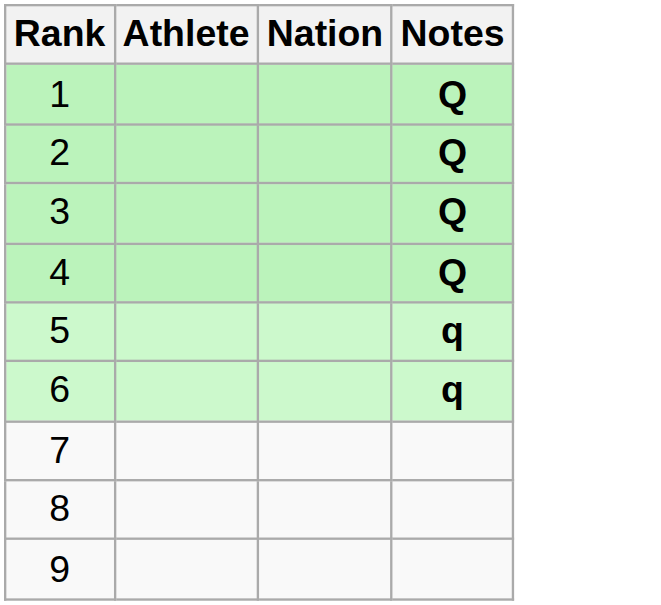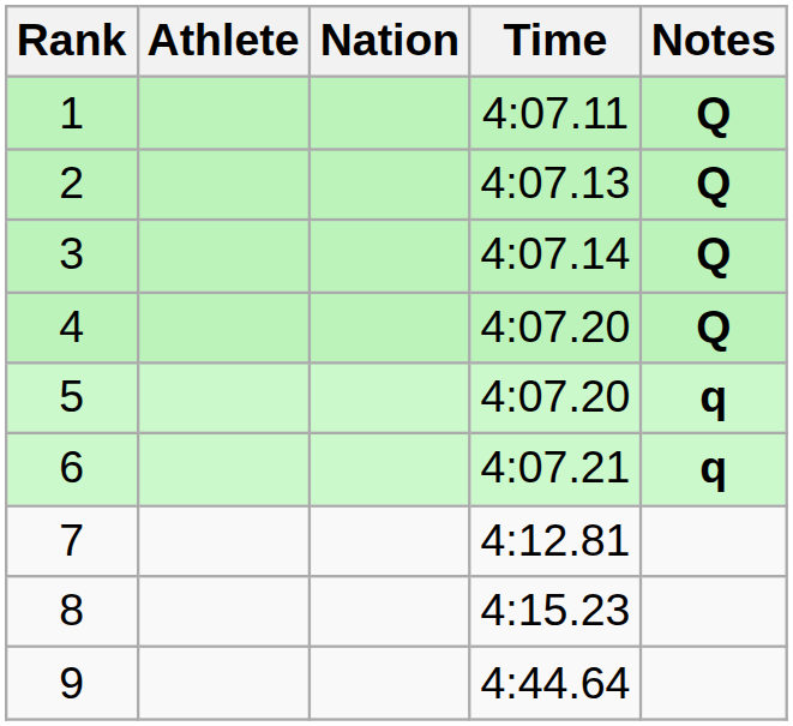 <table class="wikitable sortable" style="text-align:center">
 <tr>
 <th>Rank</th>
 <th>Athlete</th>
 <th>Nation</th>
+<th>Time</th>
 <th>Notes</th>
 </tr>
 <tr bgcolor=#bbf3bb>
 <td>1</td>
 <td align=left></td>
 <td align=left></td>
+<td>4:07.11</td>
 <td><strong>Q</strong></td>
 </tr>
 <tr bgcolor=#bbf3bb>
 <td>2</td>
 <td align=left></td>
 <td align=left></td>
+<td>4:07.13</td>
 <td><strong>Q</strong></td>
 </tr>
 <tr bgcolor=#bbf3bb>
 <td>3</td>
 <td align=left></td>
 <td align=left></td>
+<td>4:07.14</td>
 <td><strong>Q</strong></td>
 </tr>
 <tr bgcolor=#bbf3bb>
 <td>4</td>
 <td align=left></td>
 <td align=left></td>
+<td>4:07.20</td>
 <td><strong>Q</strong></td>
 </tr>
 <tr bgcolor=#ccf9cc>
 <td>5</td>
 <td align=left></td>
 <td align=left></td>
+<td>4:07.20</td>
 <td><strong>q</strong></td>
 </tr>
 <tr bgcolor=#ccf9cc>
 <td>6</td>
 <td align=left></td>
 <td align=left></td>
+<td>4:07.21</td>
 <td><strong>q</strong></td>
 </tr>
 <tr>
 <td>7</td>
 <td align=left></td>
 <td align=left></td>
+<td>4:12.81</td>
 <td></td>
 </tr>
 <tr>
 <td>8</td>
 <td align=left></td>
 <td align=left></td>
+<td>4:15.23</td>
 <td></td>
 </tr>
 <tr>
 <td>9</td>
 <td align=left></td>
 <td align=left></td>
+<td>4:44.64</td>
 <td></td>
 </tr>
 </table>
